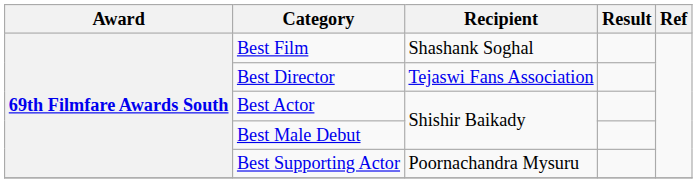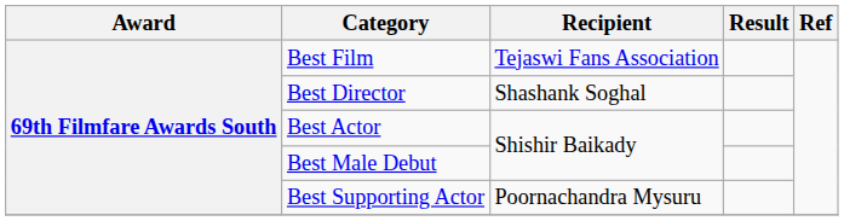 <table class="wikitable sortable">
 <tr>
 <th>Award</th>
 <th>Category</th>
 <th>Recipient</th>
 <th>Result</th>
 <th class="unsortable">Ref</th>
 </tr>
 <tr>
 <th rowspan=5><a href='#'>69th Filmfare Awards South</a></th>
 <td><a href='#'>Best Film</a></td>
-<td>Shashank Soghal</td>
+<td><a href='#'>Tejaswi Fans Association</a></td>
 <td></td>
 <td rowspan=5>  </td>
 </tr>
 <tr>
 <td><a href='#'>Best Director</a></td>
-<td><a href='#'>Tejaswi Fans Association</a></td>
+<td>Shashank Soghal</td>
 <td></td>
 </tr>
 <tr>
 <td><a href='#'>Best Actor</a></td>
 <td rowspan=2>Shishir Baikady</td>
 <td></td>
 </tr>
 <tr>
 <td><a href='#'>Best Male Debut</a></td>
 <td></td>
 </tr>
 <tr>
 <td><a href='#'>Best Supporting Actor</a></td>
 <td>Poornachandra Mysuru</td>
 <td></td>
 </tr>
 <tr>
 </tr>
 </table>
